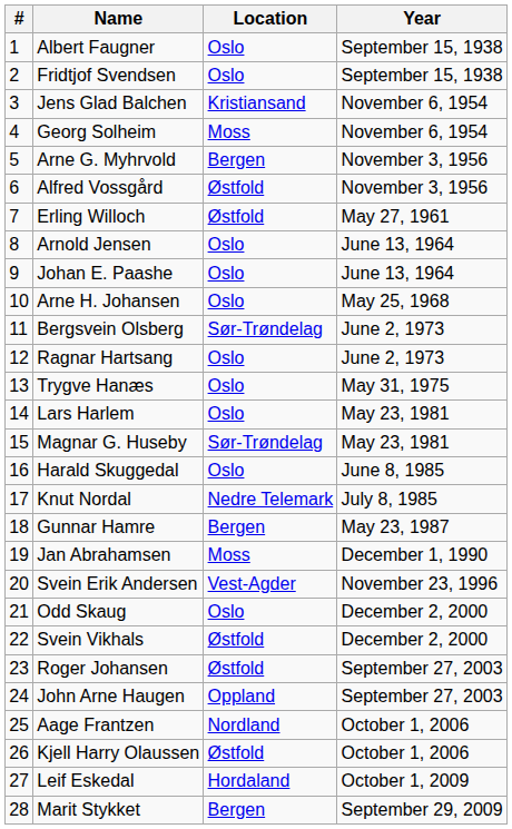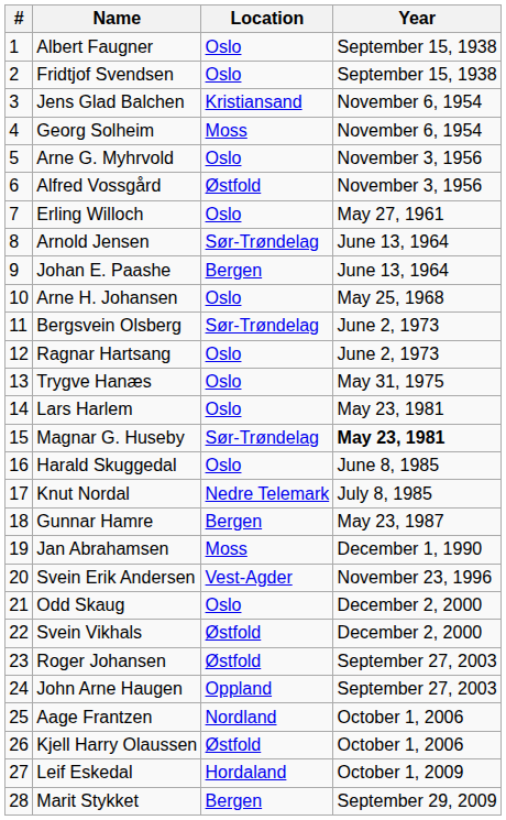 <table class="sortable wikitable">
 <tr>
 <th><abbr>#</abbr></th>
 <th>Name</th>
 <th>Location</th>
 <th>Year</th>
 </tr>
 <tr>
 <td>1</td>
 <td>Albert Faugner</td>
 <td><a href='#'>Oslo</a></td>
 <td>September 15, 1938</td>
 </tr>
 <tr>
 <td>2</td>
 <td>Fridtjof Svendsen</td>
 <td><a href='#'>Oslo</a></td>
 <td>September 15, 1938</td>
 </tr>
 <tr>
 <td>3</td>
 <td>Jens Glad Balchen</td>
 <td><a href='#'>Kristiansand</a></td>
 <td>November 6, 1954</td>
 </tr>
 <tr>
 <td>4</td>
 <td>Georg Solheim</td>
 <td><a href='#'>Moss</a></td>
 <td>November 6, 1954</td>
 </tr>
 <tr>
 <td>5</td>
 <td>Arne G. Myhrvold</td>
-<td><a href='#'>Bergen</a></td>
+<td><a href='#'>Oslo</a></td>
 <td>November 3, 1956</td>
 </tr>
 <tr>
 <td>6</td>
 <td>Alfred Vossgård</td>
 <td><a href='#'>Østfold</a></td>
 <td>November 3, 1956</td>
 </tr>
 <tr>
 <td>7</td>
 <td>Erling Willoch</td>
-<td><a href='#'>Østfold</a></td>
+<td><a href='#'>Oslo</a></td>
 <td>May 27, 1961</td>
 </tr>
 <tr>
 <td>8</td>
 <td>Arnold Jensen</td>
-<td><a href='#'>Oslo</a></td>
+<td><a href='#'>Sør-Trøndelag</a></td>
 <td>June 13, 1964</td>
 </tr>
 <tr>
 <td>9</td>
 <td>Johan E. Paashe</td>
-<td><a href='#'>Oslo</a></td>
+<td><a href='#'>Bergen</a></td>
 <td>June 13, 1964</td>
 </tr>
 <tr>
 <td>10</td>
 <td>Arne H. Johansen</td>
 <td><a href='#'>Oslo</a></td>
 <td>May 25, 1968</td>
 </tr>
 <tr>
 <td>11</td>
 <td>Bergsvein Olsberg</td>
 <td><a href='#'>Sør-Trøndelag</a></td>
 <td>June 2, 1973</td>
 </tr>
 <tr>
 <td>12</td>
 <td>Ragnar Hartsang</td>
 <td><a href='#'>Oslo</a></td>
 <td>June 2, 1973</td>
 </tr>
 <tr>
 <td>13</td>
 <td>Trygve Hanæs</td>
 <td><a href='#'>Oslo</a></td>
 <td>May 31, 1975</td>
 </tr>
 <tr>
 <td>14</td>
 <td>Lars Harlem</td>
 <td><a href='#'>Oslo</a></td>
 <td>May 23, 1981</td>
 </tr>
 <tr>
 <td>15</td>
 <td>Magnar G. Huseby</td>
 <td><a href='#'>Sør-Trøndelag</a></td>
-<td>May 23, 1981</td>
+<td><strong>May 23, 1981</strong></td>
 </tr>
 <tr>
 <td>16</td>
 <td>Harald Skuggedal</td>
 <td><a href='#'>Oslo</a></td>
 <td>June 8, 1985</td>
 </tr>
 <tr>
 <td>17</td>
 <td>Knut Nordal</td>
 <td><a href='#'>Nedre Telemark</a></td>
 <td>July 8, 1985</td>
 </tr>
 <tr>
 <td>18</td>
 <td>Gunnar Hamre</td>
 <td><a href='#'>Bergen</a></td>
 <td>May 23, 1987</td>
 </tr>
 <tr>
 <td>19</td>
 <td>Jan Abrahamsen</td>
 <td><a href='#'>Moss</a></td>
 <td>December 1, 1990</td>
 </tr>
 <tr>
 <td>20</td>
 <td>Svein Erik Andersen</td>
 <td><a href='#'>Vest-Agder</a></td>
 <td>November 23, 1996</td>
 </tr>
 <tr>
 <td>21</td>
 <td>Odd Skaug</td>
 <td><a href='#'>Oslo</a></td>
 <td>December 2, 2000</td>
 </tr>
 <tr>
 <td>22</td>
 <td>Svein Vikhals</td>
 <td><a href='#'>Østfold</a></td>
 <td>December 2, 2000</td>
 </tr>
 <tr>
 <td>23</td>
 <td>Roger Johansen</td>
 <td><a href='#'>Østfold</a></td>
 <td>September 27, 2003</td>
 </tr>
 <tr>
 <td>24</td>
 <td>John Arne Haugen</td>
 <td><a href='#'>Oppland</a></td>
 <td>September 27, 2003</td>
 </tr>
 <tr>
 <td>25</td>
 <td>Aage Frantzen</td>
 <td><a href='#'>Nordland</a></td>
 <td>October 1, 2006</td>
 </tr>
 <tr>
 <td>26</td>
 <td>Kjell Harry Olaussen</td>
 <td><a href='#'>Østfold</a></td>
 <td>October 1, 2006</td>
 </tr>
 <tr>
 <td>27</td>
 <td>Leif Eskedal</td>
 <td><a href='#'>Hordaland</a></td>
 <td>October 1, 2009</td>
 </tr>
 <tr>
 <td>28</td>
 <td>Marit Stykket</td>
 <td><a href='#'>Bergen</a></td>
 <td>September 29, 2009</td>
 </tr>
 <tr>
 </tr>
 </table>
